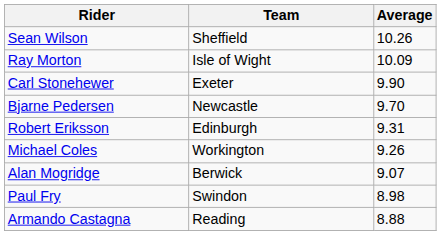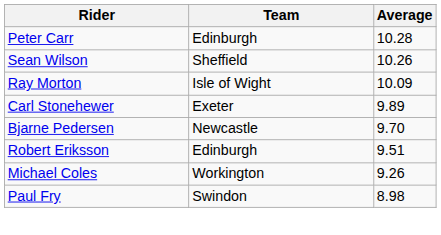 <table class="wikitable" style="font-size: 100%">
 <tr>
 <th width=200>Rider</th>
 <th width=200>Team</th>
 <th width=40>Average</th>
+</tr>
+<tr>
+<td align="left"> <a href='#'>Peter Carr</a></td>
+<td>Edinburgh</td>
+<td>10.28</td>
 </tr>
 <tr>
 <td align="left"> <a href='#'>Sean Wilson</a></td>
 <td>Sheffield</td>
 <td>10.26</td>
 </tr>
 <tr>
 <td align="left"> <a href='#'>Ray Morton</a></td>
 <td>Isle of Wight</td>
 <td>10.09</td>
 </tr>
 <tr>
 <td align="left"> <a href='#'>Carl Stonehewer</a></td>
 <td>Exeter</td>
-<td>9.90</td>
+<td>9.89</td>
 </tr>
 <tr>
 <td align="left"> <a href='#'>Bjarne Pedersen</a></td>
 <td>Newcastle</td>
 <td>9.70</td>
 </tr>
 <tr>
 <td align="left"> <a href='#'>Robert Eriksson</a></td>
 <td>Edinburgh</td>
-<td>9.31</td>
+<td>9.51</td>
 </tr>
 <tr>
 <td align="left"> <a href='#'>Michael Coles</a></td>
 <td>Workington</td>
 <td>9.26</td>
 </tr>
 <tr>
-<td align="left"> <a href='#'>Alan Mogridge</a></td>
-<td>Berwick</td>
-<td>9.07</td>
-</tr>
-<tr>
 <td align="left"> <a href='#'>Paul Fry</a></td>
 <td>Swindon</td>
 <td>8.98</td>
 </tr>
-<tr>
-<td align="left"> <a href='#'>Armando Castagna</a></td>
-<td>Reading</td>
-<td>8.88</td>
-</tr>
 </table>
